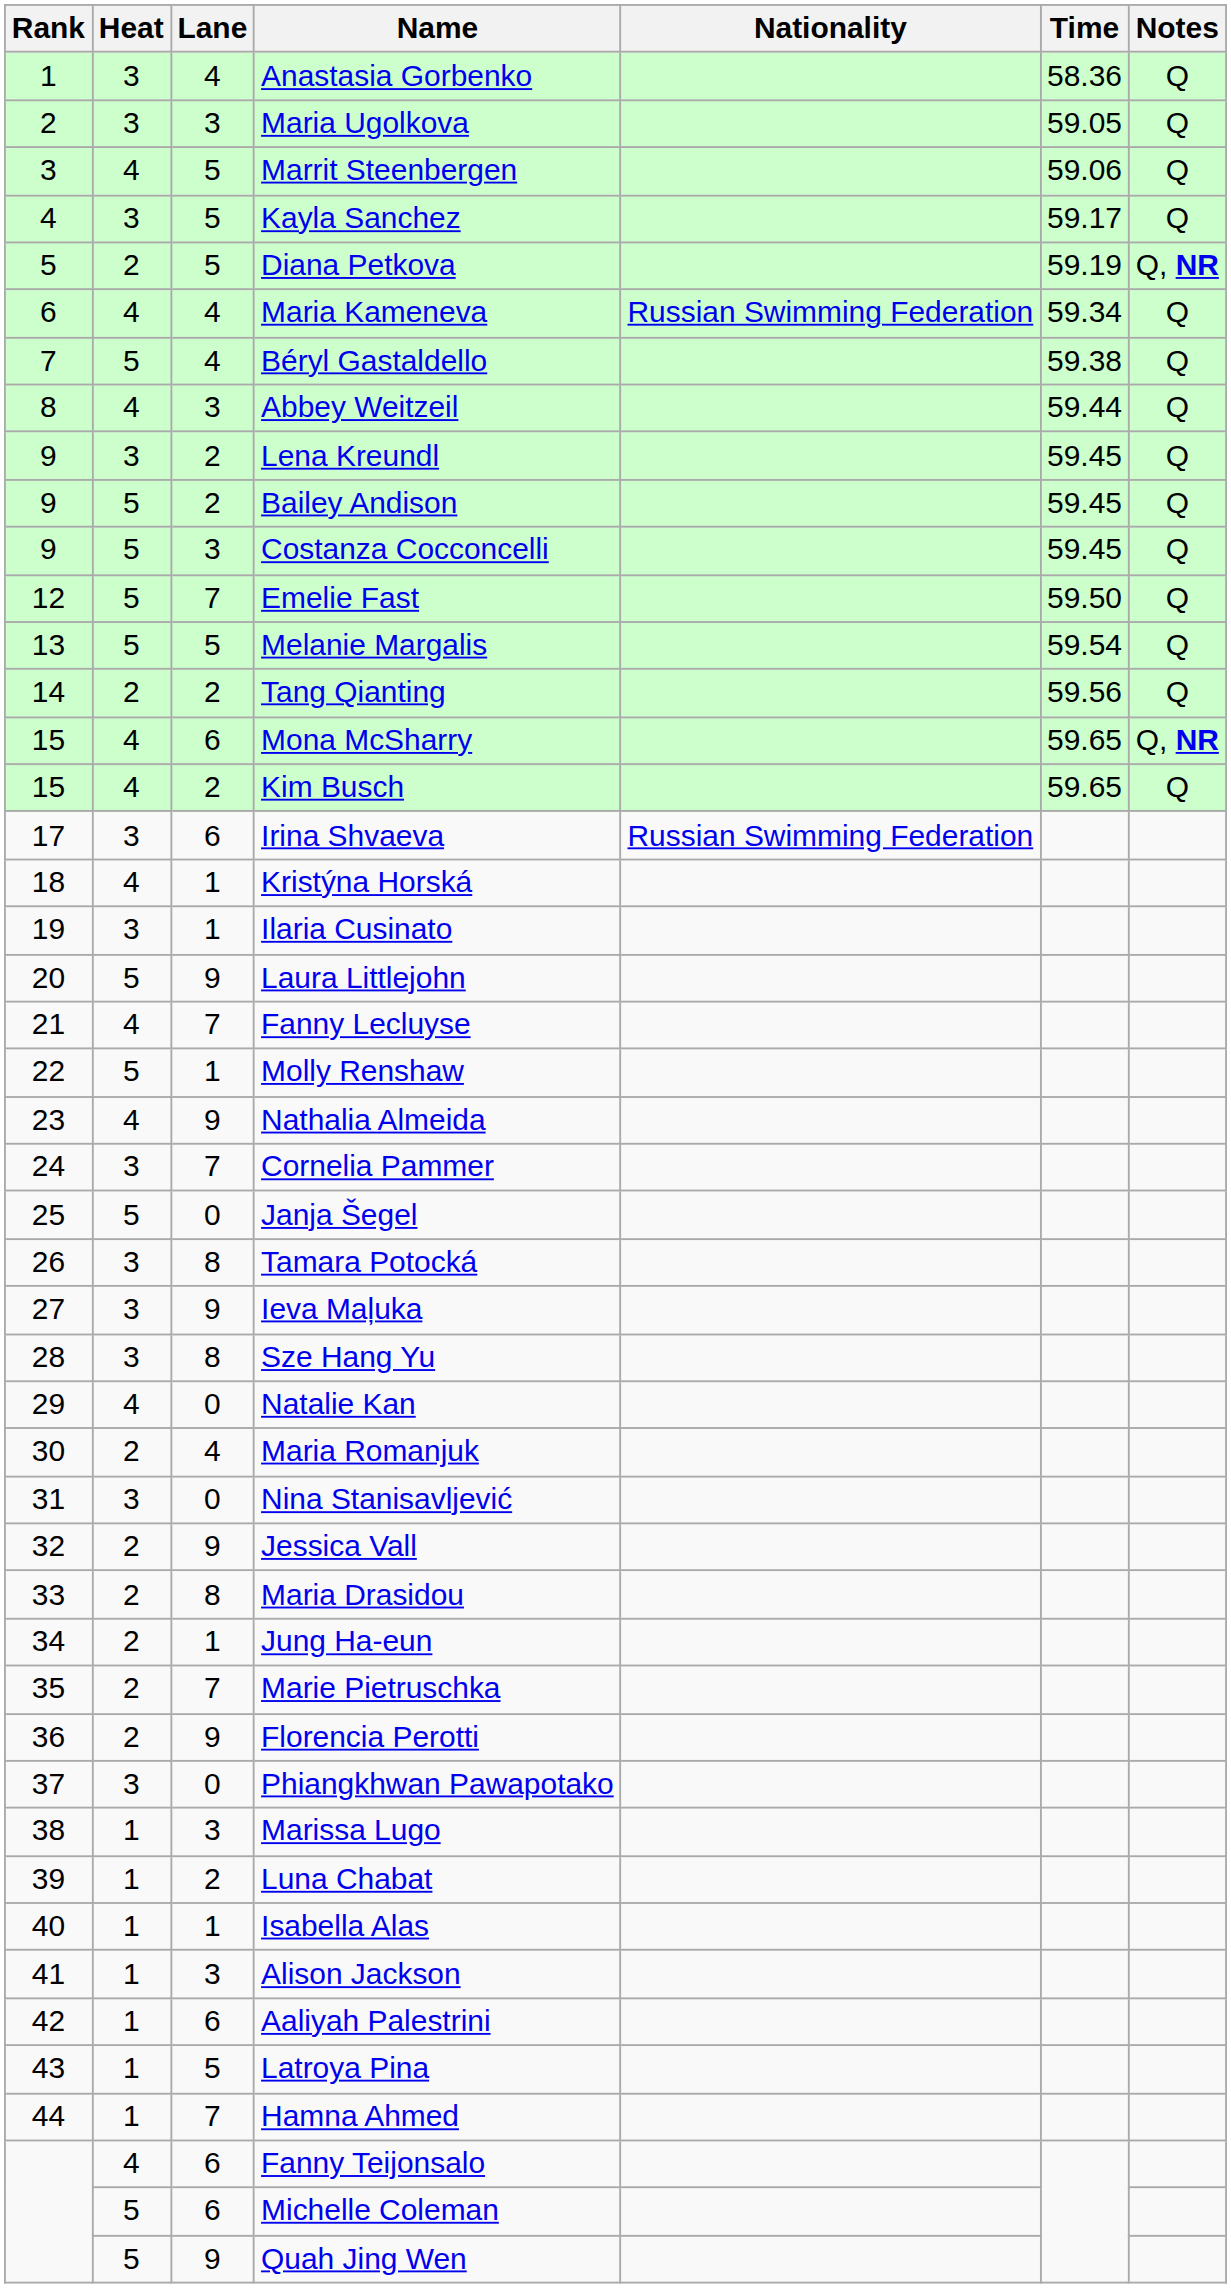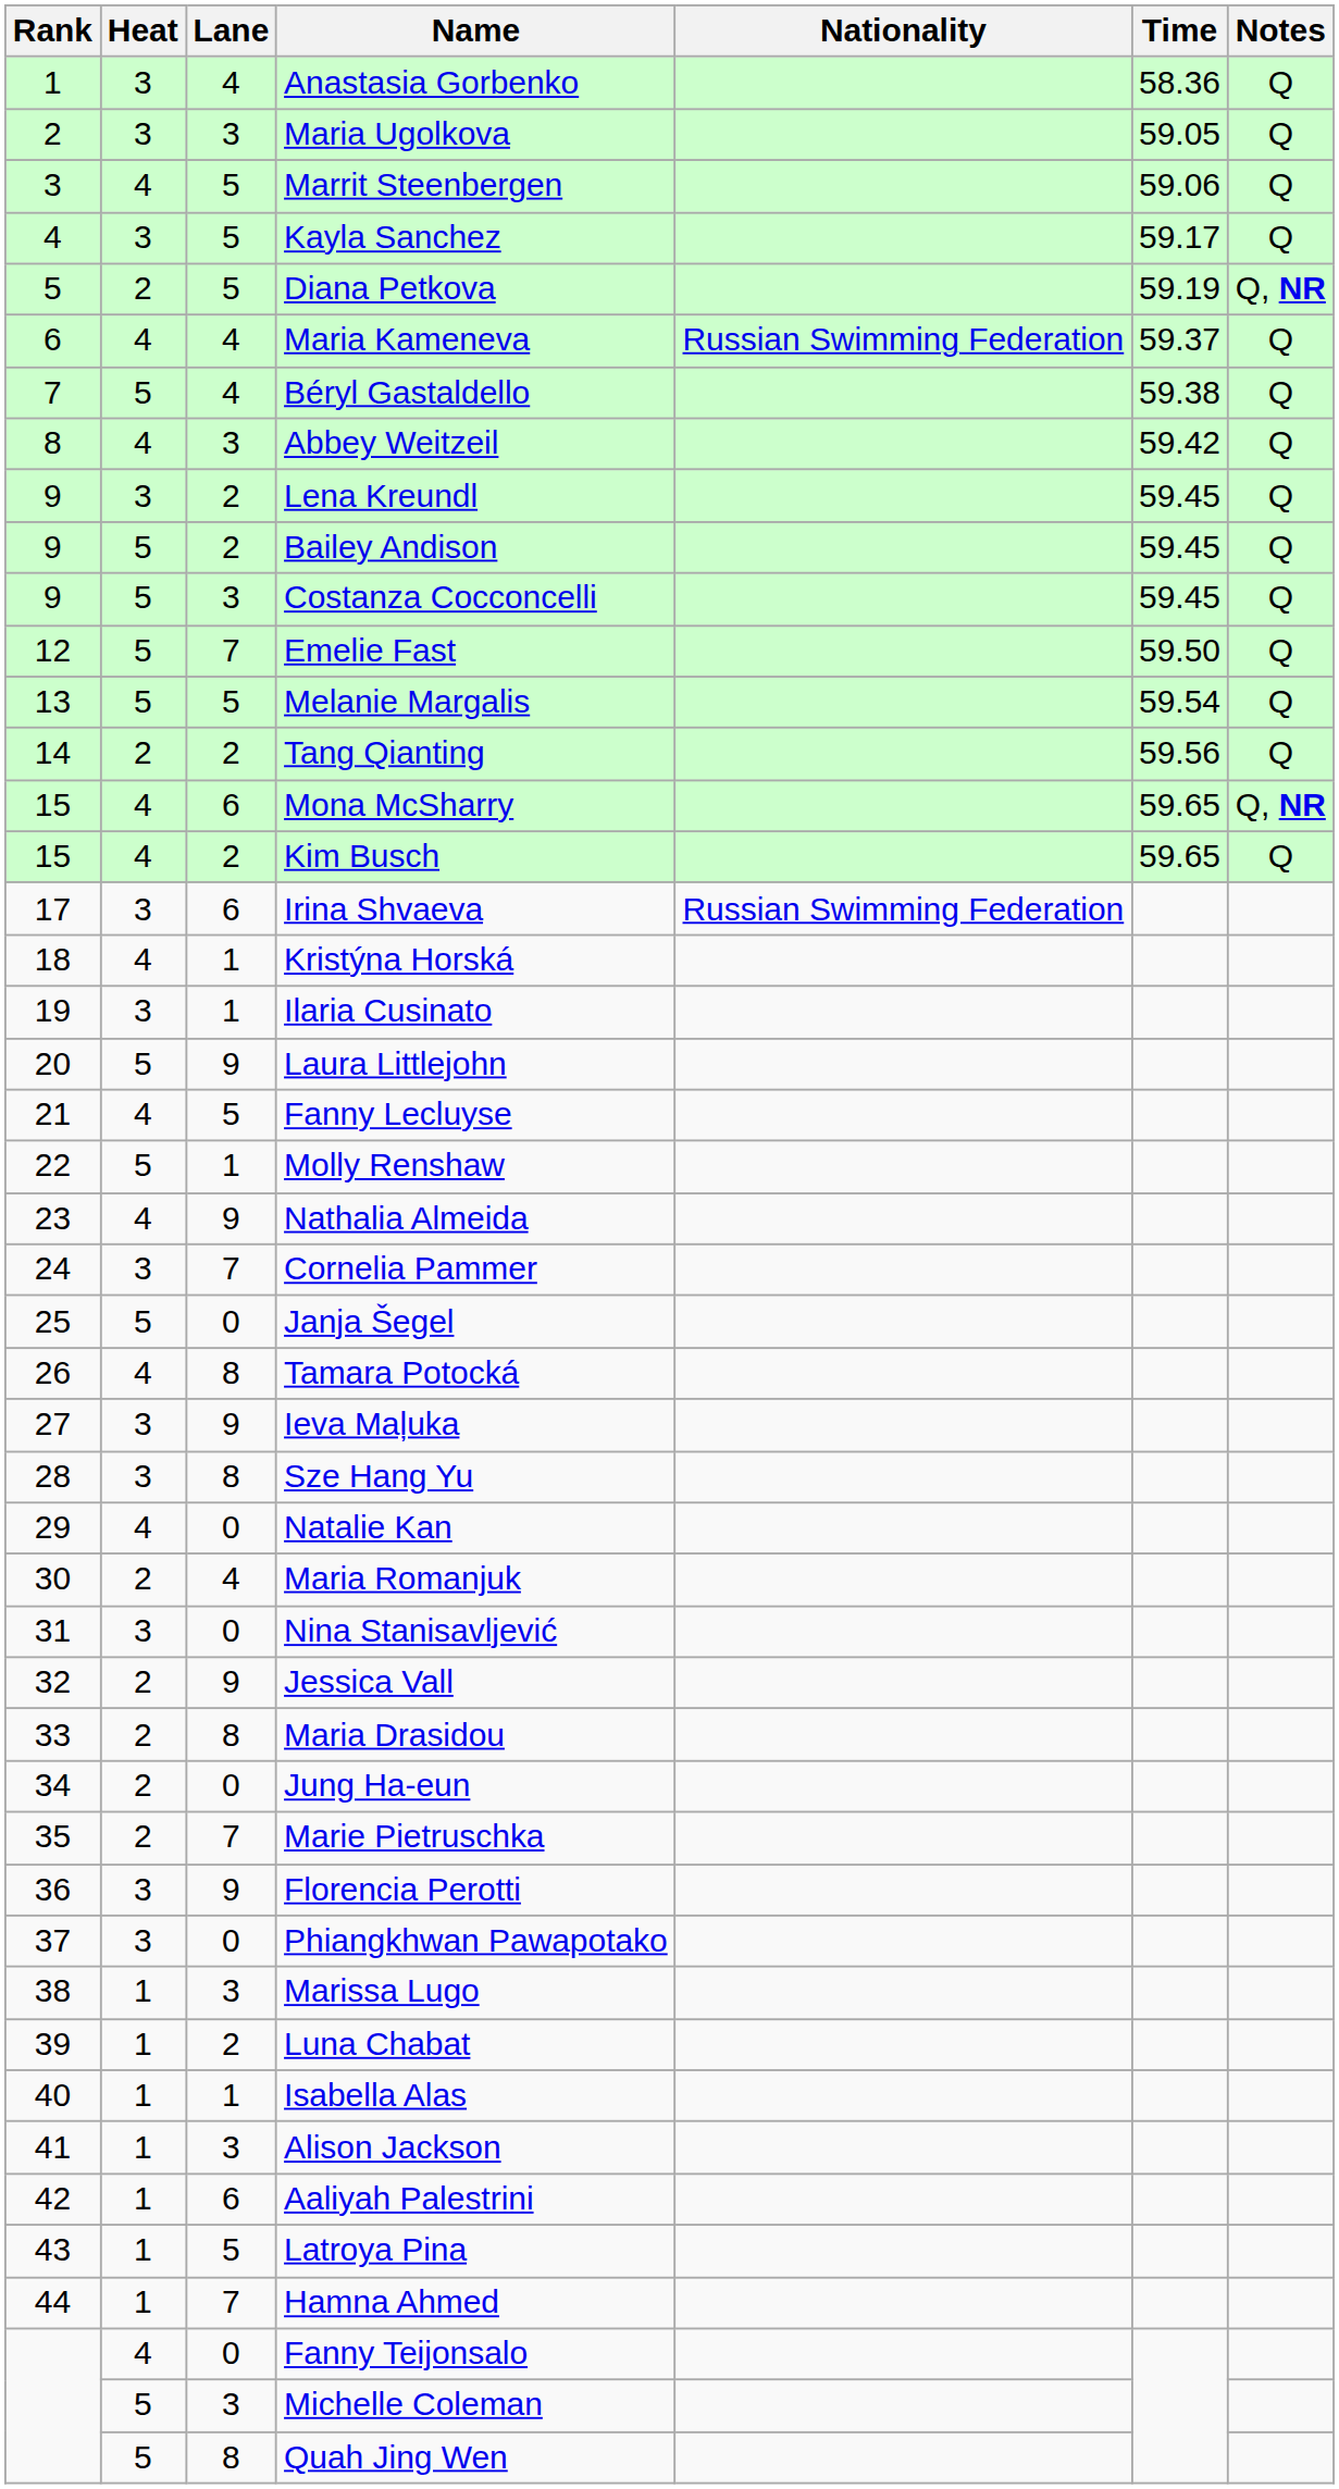 <table class="wikitable sortable" style="text-align:center">
 <tr>
 <th>Rank</th>
 <th>Heat</th>
 <th>Lane</th>
 <th>Name</th>
 <th>Nationality</th>
 <th>Time</th>
 <th>Notes</th>
 </tr>
 <tr bgcolor=ccffcc>
 <td>1</td>
 <td>3</td>
 <td>4</td>
 <td align=left><a href='#'>Anastasia Gorbenko</a></td>
 <td align=left></td>
 <td>58.36</td>
 <td>Q</td>
 </tr>
 <tr bgcolor=ccffcc>
 <td>2</td>
 <td>3</td>
 <td>3</td>
 <td align=left><a href='#'>Maria Ugolkova</a></td>
 <td align=left></td>
 <td>59.05</td>
 <td>Q</td>
 </tr>
 <tr bgcolor=ccffcc>
 <td>3</td>
 <td>4</td>
 <td>5</td>
 <td align=left><a href='#'>Marrit Steenbergen</a></td>
 <td align=left></td>
 <td>59.06</td>
 <td>Q</td>
 </tr>
 <tr bgcolor=ccffcc>
 <td>4</td>
 <td>3</td>
 <td>5</td>
 <td align=left><a href='#'>Kayla Sanchez</a></td>
 <td align=left></td>
 <td>59.17</td>
 <td>Q</td>
 </tr>
 <tr bgcolor=ccffcc>
 <td>5</td>
 <td>2</td>
 <td>5</td>
 <td align=left><a href='#'>Diana Petkova</a></td>
 <td align=left></td>
 <td>59.19</td>
 <td>Q, <strong><a href='#'>NR</a></strong></td>
 </tr>
 <tr bgcolor=ccffcc>
 <td>6</td>
 <td>4</td>
 <td>4</td>
 <td align=left><a href='#'>Maria Kameneva</a></td>
 <td align=left><a href='#'>Russian Swimming Federation</a></td>
-<td>59.34</td>
+<td>59.37</td>
 <td>Q</td>
 </tr>
 <tr bgcolor=ccffcc>
 <td>7</td>
 <td>5</td>
 <td>4</td>
 <td align=left><a href='#'>Béryl Gastaldello</a></td>
 <td align=left></td>
 <td>59.38</td>
 <td>Q</td>
 </tr>
 <tr bgcolor=ccffcc>
 <td>8</td>
 <td>4</td>
 <td>3</td>
 <td align=left><a href='#'>Abbey Weitzeil</a></td>
 <td align=left></td>
-<td>59.44</td>
+<td>59.42</td>
 <td>Q</td>
 </tr>
 <tr bgcolor=ccffcc>
 <td>9</td>
 <td>3</td>
 <td>2</td>
 <td align=left><a href='#'>Lena Kreundl</a></td>
 <td align=left></td>
 <td>59.45</td>
 <td>Q</td>
 </tr>
 <tr bgcolor=ccffcc>
 <td>9</td>
 <td>5</td>
 <td>2</td>
 <td align=left><a href='#'>Bailey Andison</a></td>
 <td align=left></td>
 <td>59.45</td>
 <td>Q</td>
 </tr>
 <tr bgcolor=ccffcc>
 <td>9</td>
 <td>5</td>
 <td>3</td>
 <td align=left><a href='#'>Costanza Cocconcelli</a></td>
 <td align=left></td>
 <td>59.45</td>
 <td>Q</td>
 </tr>
 <tr bgcolor=ccffcc>
 <td>12</td>
 <td>5</td>
 <td>7</td>
 <td align=left><a href='#'>Emelie Fast</a></td>
 <td align=left></td>
 <td>59.50</td>
 <td>Q</td>
 </tr>
 <tr bgcolor=ccffcc>
 <td>13</td>
 <td>5</td>
 <td>5</td>
 <td align=left><a href='#'>Melanie Margalis</a></td>
 <td align=left></td>
 <td>59.54</td>
 <td>Q</td>
 </tr>
 <tr bgcolor=ccffcc>
 <td>14</td>
 <td>2</td>
 <td>2</td>
 <td align=left><a href='#'>Tang Qianting</a></td>
 <td align=left></td>
 <td>59.56</td>
 <td>Q</td>
 </tr>
 <tr bgcolor=ccffcc>
 <td>15</td>
 <td>4</td>
 <td>6</td>
 <td align=left><a href='#'>Mona McSharry</a></td>
 <td align=left></td>
 <td>59.65</td>
 <td>Q, <strong><a href='#'>NR</a></strong></td>
 </tr>
 <tr bgcolor=ccffcc>
 <td>15</td>
 <td>4</td>
 <td>2</td>
 <td align=left><a href='#'>Kim Busch</a></td>
 <td align=left></td>
 <td>59.65</td>
 <td>Q</td>
 </tr>
 <tr>
 <td>17</td>
 <td>3</td>
 <td>6</td>
 <td align=left><a href='#'>Irina Shvaeva</a></td>
 <td align=left><a href='#'>Russian Swimming Federation</a></td>
 <td></td>
 <td></td>
 </tr>
 <tr>
 <td>18</td>
 <td>4</td>
 <td>1</td>
 <td align=left><a href='#'>Kristýna Horská</a></td>
 <td align=left></td>
 <td></td>
 <td></td>
 </tr>
 <tr>
 <td>19</td>
 <td>3</td>
 <td>1</td>
 <td align=left><a href='#'>Ilaria Cusinato</a></td>
 <td align=left></td>
 <td></td>
 <td></td>
 </tr>
 <tr>
 <td>20</td>
 <td>5</td>
 <td>9</td>
 <td align=left><a href='#'>Laura Littlejohn</a></td>
 <td align=left></td>
 <td></td>
 <td></td>
 </tr>
 <tr>
 <td>21</td>
 <td>4</td>
-<td>7</td>
+<td>5</td>
 <td align=left><a href='#'>Fanny Lecluyse</a></td>
 <td align=left></td>
 <td></td>
 <td></td>
 </tr>
 <tr>
 <td>22</td>
 <td>5</td>
 <td>1</td>
 <td align=left><a href='#'>Molly Renshaw</a></td>
 <td align=left></td>
 <td></td>
 <td></td>
 </tr>
 <tr>
 <td>23</td>
 <td>4</td>
 <td>9</td>
 <td align=left><a href='#'>Nathalia Almeida</a></td>
 <td align=left></td>
 <td></td>
 <td></td>
 </tr>
 <tr>
 <td>24</td>
 <td>3</td>
 <td>7</td>
 <td align=left><a href='#'>Cornelia Pammer</a></td>
 <td align=left></td>
 <td></td>
 <td></td>
 </tr>
 <tr>
 <td>25</td>
 <td>5</td>
 <td>0</td>
 <td align=left><a href='#'>Janja Šegel</a></td>
 <td align=left></td>
 <td></td>
 <td></td>
 </tr>
 <tr>
 <td>26</td>
-<td>3</td>
+<td>4</td>
 <td>8</td>
 <td align=left><a href='#'>Tamara Potocká</a></td>
 <td align=left></td>
 <td></td>
 <td></td>
 </tr>
 <tr>
 <td>27</td>
 <td>3</td>
 <td>9</td>
 <td align=left><a href='#'>Ieva Maļuka</a></td>
 <td align=left></td>
 <td></td>
 <td></td>
 </tr>
 <tr>
 <td>28</td>
 <td>3</td>
 <td>8</td>
 <td align=left><a href='#'>Sze Hang Yu</a></td>
 <td align=left></td>
 <td></td>
 <td></td>
 </tr>
 <tr>
 <td>29</td>
 <td>4</td>
 <td>0</td>
 <td align=left><a href='#'>Natalie Kan</a></td>
 <td align=left></td>
 <td></td>
 <td></td>
 </tr>
 <tr>
 <td>30</td>
 <td>2</td>
 <td>4</td>
 <td align=left><a href='#'>Maria Romanjuk</a></td>
 <td align=left></td>
 <td></td>
 <td></td>
 </tr>
 <tr>
 <td>31</td>
 <td>3</td>
 <td>0</td>
 <td align=left><a href='#'>Nina Stanisavljević</a></td>
 <td align=left></td>
 <td></td>
 <td></td>
 </tr>
 <tr>
 <td>32</td>
 <td>2</td>
 <td>9</td>
 <td align=left><a href='#'>Jessica Vall</a></td>
 <td align=left></td>
 <td></td>
 <td></td>
 </tr>
 <tr>
 <td>33</td>
 <td>2</td>
 <td>8</td>
 <td align=left><a href='#'>Maria Drasidou</a></td>
 <td align=left></td>
 <td></td>
 <td></td>
 </tr>
 <tr>
 <td>34</td>
 <td>2</td>
-<td>1</td>
+<td>0</td>
 <td align=left><a href='#'>Jung Ha-eun</a></td>
 <td align=left></td>
 <td></td>
 <td></td>
 </tr>
 <tr>
 <td>35</td>
 <td>2</td>
 <td>7</td>
 <td align=left><a href='#'>Marie Pietruschka</a></td>
 <td align=left></td>
 <td></td>
 <td></td>
 </tr>
 <tr>
 <td>36</td>
-<td>2</td>
+<td>3</td>
 <td>9</td>
 <td align=left><a href='#'>Florencia Perotti</a></td>
 <td align=left></td>
 <td></td>
 <td></td>
 </tr>
 <tr>
 <td>37</td>
 <td>3</td>
 <td>0</td>
 <td align=left><a href='#'>Phiangkhwan Pawapotako</a></td>
 <td align=left></td>
 <td></td>
 <td></td>
 </tr>
 <tr>
 <td>38</td>
 <td>1</td>
 <td>3</td>
 <td align=left><a href='#'>Marissa Lugo</a></td>
 <td align=left></td>
 <td></td>
 <td></td>
 </tr>
 <tr>
 <td>39</td>
 <td>1</td>
 <td>2</td>
 <td align=left><a href='#'>Luna Chabat</a></td>
 <td align=left></td>
 <td></td>
 <td></td>
 </tr>
 <tr>
 <td>40</td>
 <td>1</td>
 <td>1</td>
 <td align=left><a href='#'>Isabella Alas</a></td>
 <td align=left></td>
 <td></td>
 <td></td>
 </tr>
 <tr>
 <td>41</td>
 <td>1</td>
 <td>3</td>
 <td align=left><a href='#'>Alison Jackson</a></td>
 <td align=left></td>
 <td></td>
 <td></td>
 </tr>
 <tr>
 <td>42</td>
 <td>1</td>
 <td>6</td>
 <td align=left><a href='#'>Aaliyah Palestrini</a></td>
 <td align=left></td>
 <td></td>
 <td></td>
 </tr>
 <tr>
 <td>43</td>
 <td>1</td>
 <td>5</td>
 <td align=left><a href='#'>Latroya Pina</a></td>
 <td align=left></td>
 <td></td>
 <td></td>
 </tr>
 <tr>
 <td>44</td>
 <td>1</td>
 <td>7</td>
 <td align=left><a href='#'>Hamna Ahmed</a></td>
 <td align=left></td>
 <td></td>
 <td></td>
 </tr>
 <tr>
 <td rowspan=3></td>
 <td>4</td>
-<td>6</td>
+<td>0</td>
 <td align=left><a href='#'>Fanny Teijonsalo</a></td>
 <td align=left></td>
 <td rowspan=3></td>
 <td></td>
 </tr>
 <tr>
 <td>5</td>
-<td>6</td>
+<td>3</td>
 <td align=left><a href='#'>Michelle Coleman</a></td>
 <td align=left></td>
 <td></td>
 </tr>
 <tr>
 <td>5</td>
-<td>9</td>
+<td>8</td>
 <td align=left><a href='#'>Quah Jing Wen</a></td>
 <td align=left></td>
 <td></td>
 </tr>
 </table>
